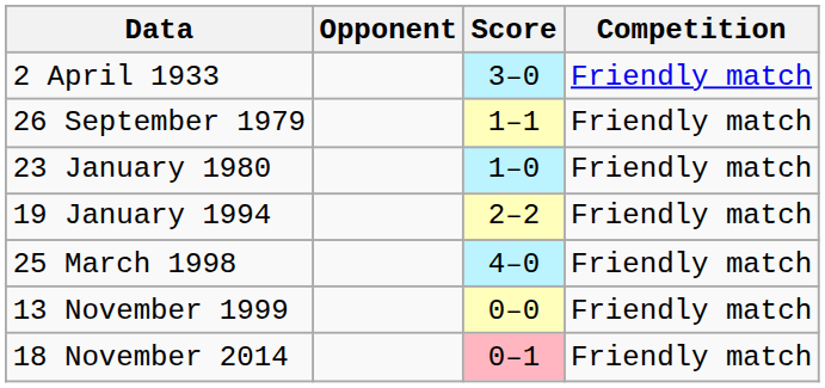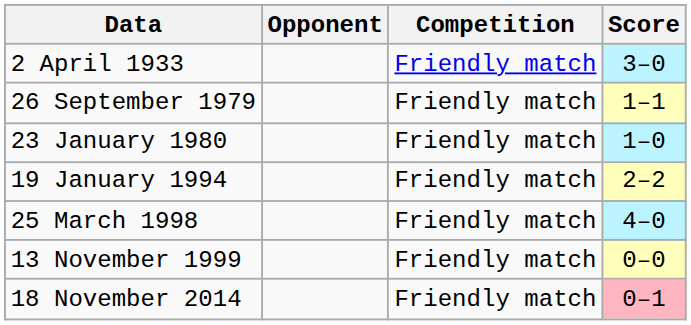 <table class="wikitable">
 <tr>
 <th>Data</th>
 <th>Opponent</th>
+<th>Competition</th>
 <th>Score</th>
-<th>Competition</th>
 </tr>
 <tr>
 <td>2 April 1933</td>
 <td></td>
+<td><a href='#'>Friendly match</a></td>
 <td align="center" bgcolor=#bbf3ff>3–0</td>
-<td><a href='#'>Friendly match</a></td>
 </tr>
 <tr>
 <td>26 September 1979</td>
 <td></td>
+<td>Friendly match</td>
 <td align="center" bgcolor=#ffffbb>1–1</td>
-<td>Friendly match</td>
 </tr>
 <tr>
 <td>23 January 1980</td>
 <td></td>
+<td>Friendly match</td>
 <td align="center" bgcolor=#bbf3ff>1–0</td>
-<td>Friendly match</td>
 </tr>
 <tr>
 <td>19 January 1994</td>
 <td></td>
+<td>Friendly match</td>
 <td align="center" bgcolor=#ffffbb>2–2</td>
-<td>Friendly match</td>
 </tr>
 <tr>
 <td>25 March 1998</td>
 <td></td>
+<td>Friendly match</td>
 <td align="center" bgcolor=#bbf3ff>4–0</td>
-<td>Friendly match</td>
 </tr>
 <tr>
 <td>13 November 1999</td>
 <td></td>
+<td>Friendly match</td>
 <td align="center" bgcolor=#ffffbb>0–0</td>
-<td>Friendly match</td>
 </tr>
 <tr>
 <td>18 November 2014</td>
 <td></td>
+<td>Friendly match</td>
 <td align="center" bgcolor=lightpink>0–1</td>
-<td>Friendly match</td>
 </tr>
 </table>
